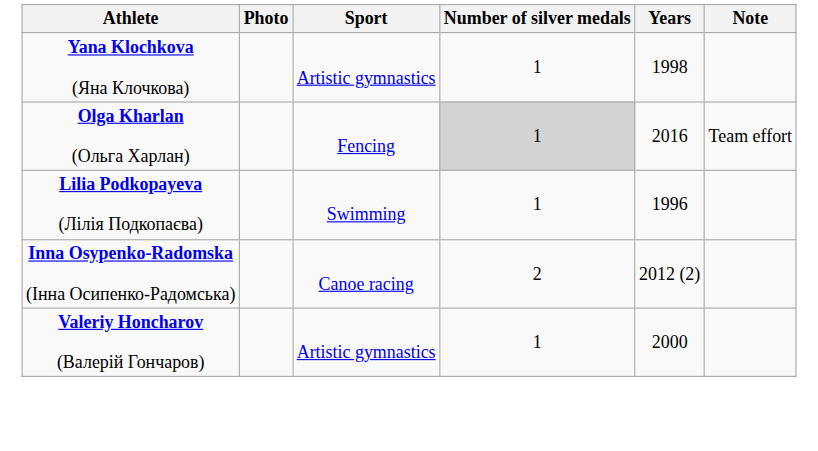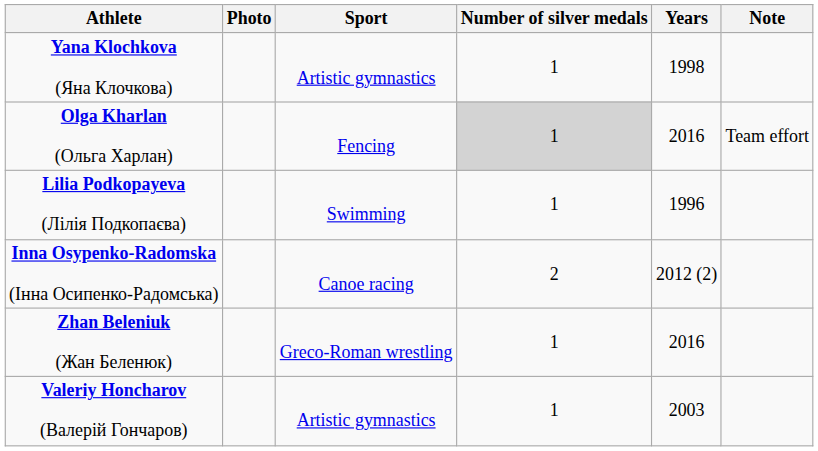 <table class="wikitable sortable" align="center" border=1 style="margin: 1em auto 1em auto;">
 <tr>
 <th align="center">Athlete</th>
 <th align="center">Photo</th>
 <th align="center">Sport</th>
 <th align="center">Number of silver medals</th>
 <th align="center">Years</th>
 <th align="center">Note</th>
 </tr>
 <tr align="center">
 <td><strong><a href='#'>Yana Klochkova</a></strong><br><br>(Яна Клочкова)</td>
 <td></td>
 <td><br><a href='#'>Artistic gymnastics</a></td>
 <td align="center">1</td>
 <td>1998</td>
 <td></td>
 </tr>
 <tr align="center">
 <td><strong><a href='#'>Olga Kharlan</a></strong><br><br>(Ольга Харлан)</td>
 <td></td>
 <td><br><a href='#'>Fencing</a></td>
 <td align="center" style="background: lightgrey;">1</td>
 <td>2016</td>
 <td>Team effort</td>
 </tr>
 <tr align="center">
 <td><strong><a href='#'>Lilia Podkopayeva</a></strong><br><br>(Лілія Подкопаєва)</td>
 <td></td>
 <td><br><a href='#'>Swimming</a></td>
 <td align="center">1</td>
 <td>1996</td>
 <td></td>
 </tr>
 <tr align="center">
 <td><strong><a href='#'>Inna Osypenko-Radomska</a></strong><br><br>(Інна Осипенко-Радомська)</td>
 <td></td>
 <td><br><a href='#'>Canoe racing</a></td>
 <td align="center">2</td>
 <td>2012 (2)</td>
 <td></td>
 </tr>
 <tr align="center">
+<td><strong><a href='#'>Zhan Beleniuk</a></strong><br><br>(Жан Беленюк)</td>
+<td></td>
+<td><br><a href='#'>Greco-Roman wrestling</a></td>
+<td align="center">1</td>
+<td>2016</td>
+<td></td>
+</tr>
+<tr align="center">
 <td><strong><a href='#'>Valeriy Honcharov</a></strong><br><br>(Валерій Гончаров)</td>
 <td></td>
 <td><br><a href='#'>Artistic gymnastics</a></td>
 <td align="center">1</td>
-<td>2000</td>
+<td>2003</td>
 <td></td>
 </tr>
 </table>
